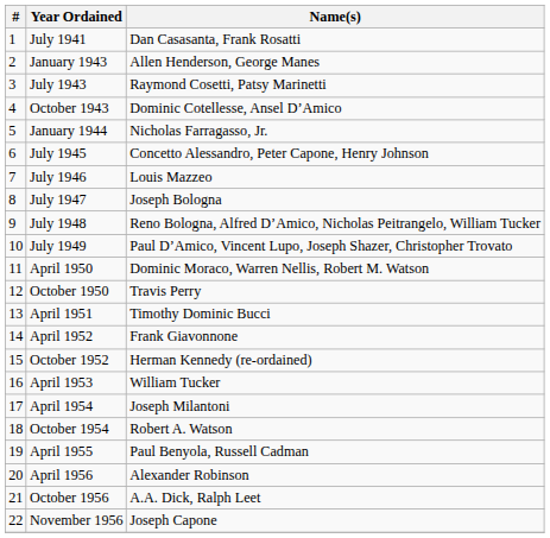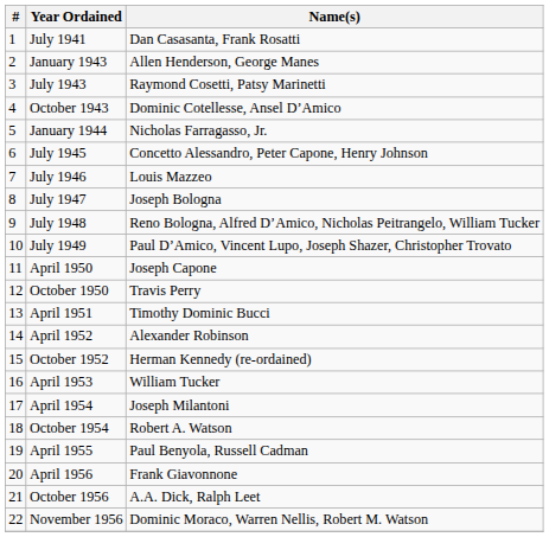 <table class="wikitable">
 <tr>
 <th>#</th>
 <th>Year Ordained</th>
 <th>Name(s)</th>
 </tr>
 <tr valign="top">
 <td>1</td>
 <td>July 1941</td>
 <td>Dan Casasanta, Frank Rosatti</td>
 </tr>
 <tr valign="top">
 <td>2</td>
 <td>January 1943</td>
 <td>Allen Henderson, George Manes</td>
 </tr>
 <tr valign="top">
 <td>3</td>
 <td>July 1943</td>
 <td>Raymond Cosetti, Patsy Marinetti</td>
 </tr>
 <tr valign="top">
 <td>4</td>
 <td>October 1943</td>
 <td>Dominic Cotellesse, Ansel D’Amico</td>
 </tr>
 <tr valign="top">
 <td>5</td>
 <td>January 1944</td>
 <td>Nicholas Farragasso, Jr.</td>
 </tr>
 <tr valign="top">
 <td>6</td>
 <td>July 1945</td>
 <td>Concetto Alessandro, Peter Capone, Henry Johnson</td>
 </tr>
 <tr valign="top">
 <td>7</td>
 <td>July 1946</td>
 <td>Louis Mazzeo</td>
 </tr>
 <tr valign="top">
 <td>8</td>
 <td>July 1947</td>
 <td>Joseph Bologna</td>
 </tr>
 <tr valign="top">
 <td>9</td>
 <td>July 1948</td>
 <td>Reno Bologna, Alfred D’Amico, Nicholas Peitrangelo, William Tucker</td>
 </tr>
 <tr valign="top">
 <td>10</td>
 <td>July 1949</td>
 <td>Paul D’Amico, Vincent Lupo, Joseph Shazer, Christopher Trovato</td>
 </tr>
 <tr valign="top">
 <td>11</td>
 <td>April 1950</td>
-<td>Dominic Moraco, Warren Nellis, Robert M. Watson</td>
+<td>Joseph Capone</td>
 </tr>
 <tr valign="top">
 <td>12</td>
 <td>October 1950</td>
 <td>Travis Perry</td>
 </tr>
 <tr valign="top">
 <td>13</td>
 <td>April 1951</td>
 <td>Timothy Dominic Bucci</td>
 </tr>
 <tr valign="top">
 <td>14</td>
 <td>April 1952</td>
-<td>Frank Giavonnone</td>
+<td>Alexander Robinson</td>
 </tr>
 <tr valign="top">
 <td>15</td>
 <td>October 1952</td>
 <td>Herman Kennedy (re-ordained)</td>
 </tr>
 <tr valign="top">
 <td>16</td>
 <td>April 1953</td>
 <td>William Tucker</td>
 </tr>
 <tr valign="top">
 <td>17</td>
 <td>April 1954</td>
 <td>Joseph Milantoni</td>
 </tr>
 <tr valign="top">
 <td>18</td>
 <td>October 1954</td>
 <td>Robert A. Watson</td>
 </tr>
 <tr valign="top">
 <td>19</td>
 <td>April 1955</td>
 <td>Paul Benyola, Russell Cadman</td>
 </tr>
 <tr valign="top">
 <td>20</td>
 <td>April 1956</td>
-<td>Alexander Robinson</td>
+<td>Frank Giavonnone</td>
 </tr>
 <tr valign="top">
 <td>21</td>
 <td>October 1956</td>
 <td>A.A. Dick, Ralph Leet</td>
 </tr>
 <tr valign="top">
 <td>22</td>
 <td>November 1956</td>
-<td>Joseph Capone</td>
+<td>Dominic Moraco, Warren Nellis, Robert M. Watson</td>
 </tr>
 <tr valign="top">
 </tr>
 </table>
